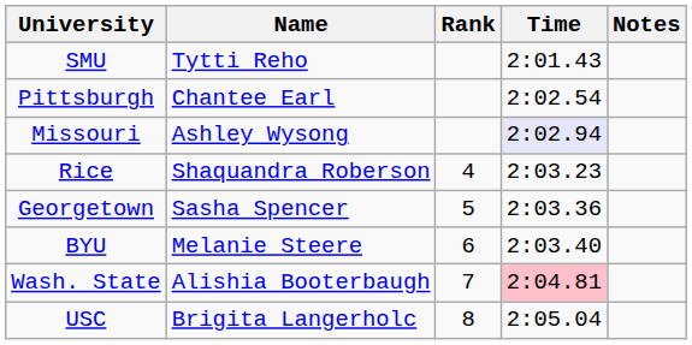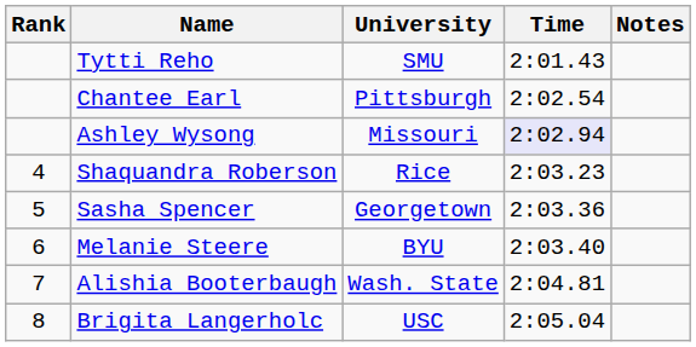 <table class="wikitable sortable" style="text-align:center">
 <tr>
+<th>Rank</th>
+<th>Name</th>
 <th>University</th>
-<th>Name</th>
-<th>Rank</th>
 <th>Time</th>
 <th>Notes</th>
 </tr>
 <tr>
+<td></td>
+<td align=left><a href='#'>Tytti Reho</a></td>
 <td><a href='#'>SMU</a></td>
-<td align=left><a href='#'>Tytti Reho</a></td>
-<td></td>
 <td>2:01.43</td>
 <td></td>
 </tr>
 <tr>
+<td></td>
+<td align=left><a href='#'>Chantee Earl</a></td>
 <td><a href='#'>Pittsburgh</a></td>
-<td align=left><a href='#'>Chantee Earl</a></td>
-<td></td>
 <td>2:02.54</td>
 <td></td>
 </tr>
 <tr>
+<td></td>
+<td align=left><a href='#'>Ashley Wysong</a></td>
 <td><a href='#'>Missouri</a></td>
-<td align=left><a href='#'>Ashley Wysong</a></td>
-<td></td>
 <td style="background: lavender;">2:02.94</td>
 <td></td>
 </tr>
 <tr>
+<td>4</td>
+<td align=left><a href='#'>Shaquandra Roberson</a></td>
 <td><a href='#'>Rice</a></td>
-<td align=left><a href='#'>Shaquandra Roberson</a></td>
-<td>4</td>
 <td>2:03.23</td>
 <td></td>
 </tr>
 <tr>
+<td>5</td>
+<td align=left><a href='#'>Sasha Spencer</a></td>
 <td><a href='#'>Georgetown</a></td>
-<td align=left><a href='#'>Sasha Spencer</a></td>
-<td>5</td>
 <td>2:03.36</td>
 <td></td>
 </tr>
 <tr>
+<td>6</td>
+<td align=left><a href='#'>Melanie Steere</a></td>
 <td><a href='#'>BYU</a></td>
-<td align=left><a href='#'>Melanie Steere</a></td>
-<td>6</td>
 <td>2:03.40</td>
 <td></td>
 </tr>
 <tr>
+<td>7</td>
+<td align=left><a href='#'>Alishia Booterbaugh</a></td>
 <td><a href='#'>Wash. State</a></td>
-<td align=left><a href='#'>Alishia Booterbaugh</a></td>
-<td>7</td>
-<td style="background: pink;">2:04.81</td>
+<td>2:04.81</td>
 <td></td>
 </tr>
 <tr>
+<td>8</td>
+<td align=left><a href='#'>Brigita Langerholc</a> </td>
 <td><a href='#'>USC</a></td>
-<td align=left><a href='#'>Brigita Langerholc</a> </td>
-<td>8</td>
 <td>2:05.04</td>
 <td></td>
 </tr>
 </table>
